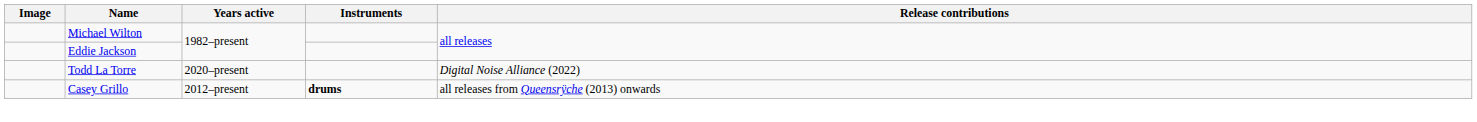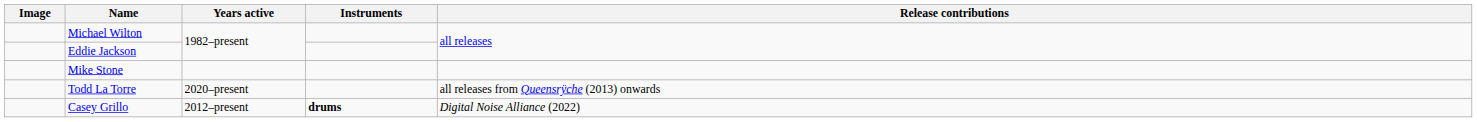 <table class="wikitable" border="1" width="100%">
 <tr>
 <th width="75">Image</th>
 <th width="150">Name</th>
 <th width="160">Years active</th>
 <th width="170">Instruments</th>
 <th>Release contributions</th>
 </tr>
 <tr>
 <td></td>
 <td><a href='#'>Michael Wilton</a></td>
 <td rowspan="2">1982–present</td>
 <td></td>
 <td rowspan="2"><a href='#'>all releases</a></td>
 </tr>
 <tr>
 <td></td>
 <td><a href='#'>Eddie Jackson</a></td>
 <td></td>
 </tr>
 <tr>
 <td></td>
+<td><a href='#'>Mike Stone</a></td>
+<td></td>
+<td></td>
+<td></td>
+</tr>
+<tr>
+<td></td>
 <td><a href='#'>Todd La Torre</a></td>
 <td>2020–present </td>
 <td></td>
-<td><em>Digital Noise Alliance</em> (2022)</td>
+<td>all releases from <em><a href='#'>Queensrÿche</a></em> (2013) onwards</td>
 </tr>
 <tr>
 <td></td>
 <td><a href='#'>Casey Grillo</a></td>
 <td>2012–present</td>
 <td><strong>drums</strong></td>
-<td>all releases from <em><a href='#'>Queensrÿche</a></em> (2013) onwards</td>
+<td><em>Digital Noise Alliance</em> (2022)</td>
 </tr>
 </table>
